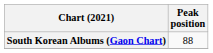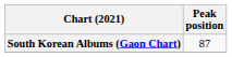 <table class="wikitable plainrowheaders" style="text-align:center">
 <tr>
 <th>Chart (2021)</th>
 <th>Peak<br>position</th>
 </tr>
 <tr>
 <th scope="row">South Korean Albums (<a href='#'>Gaon Chart</a>)</th>
-<td>88</td>
+<td>87</td>
 </tr>
 <tr>
 </tr>
 </table>
